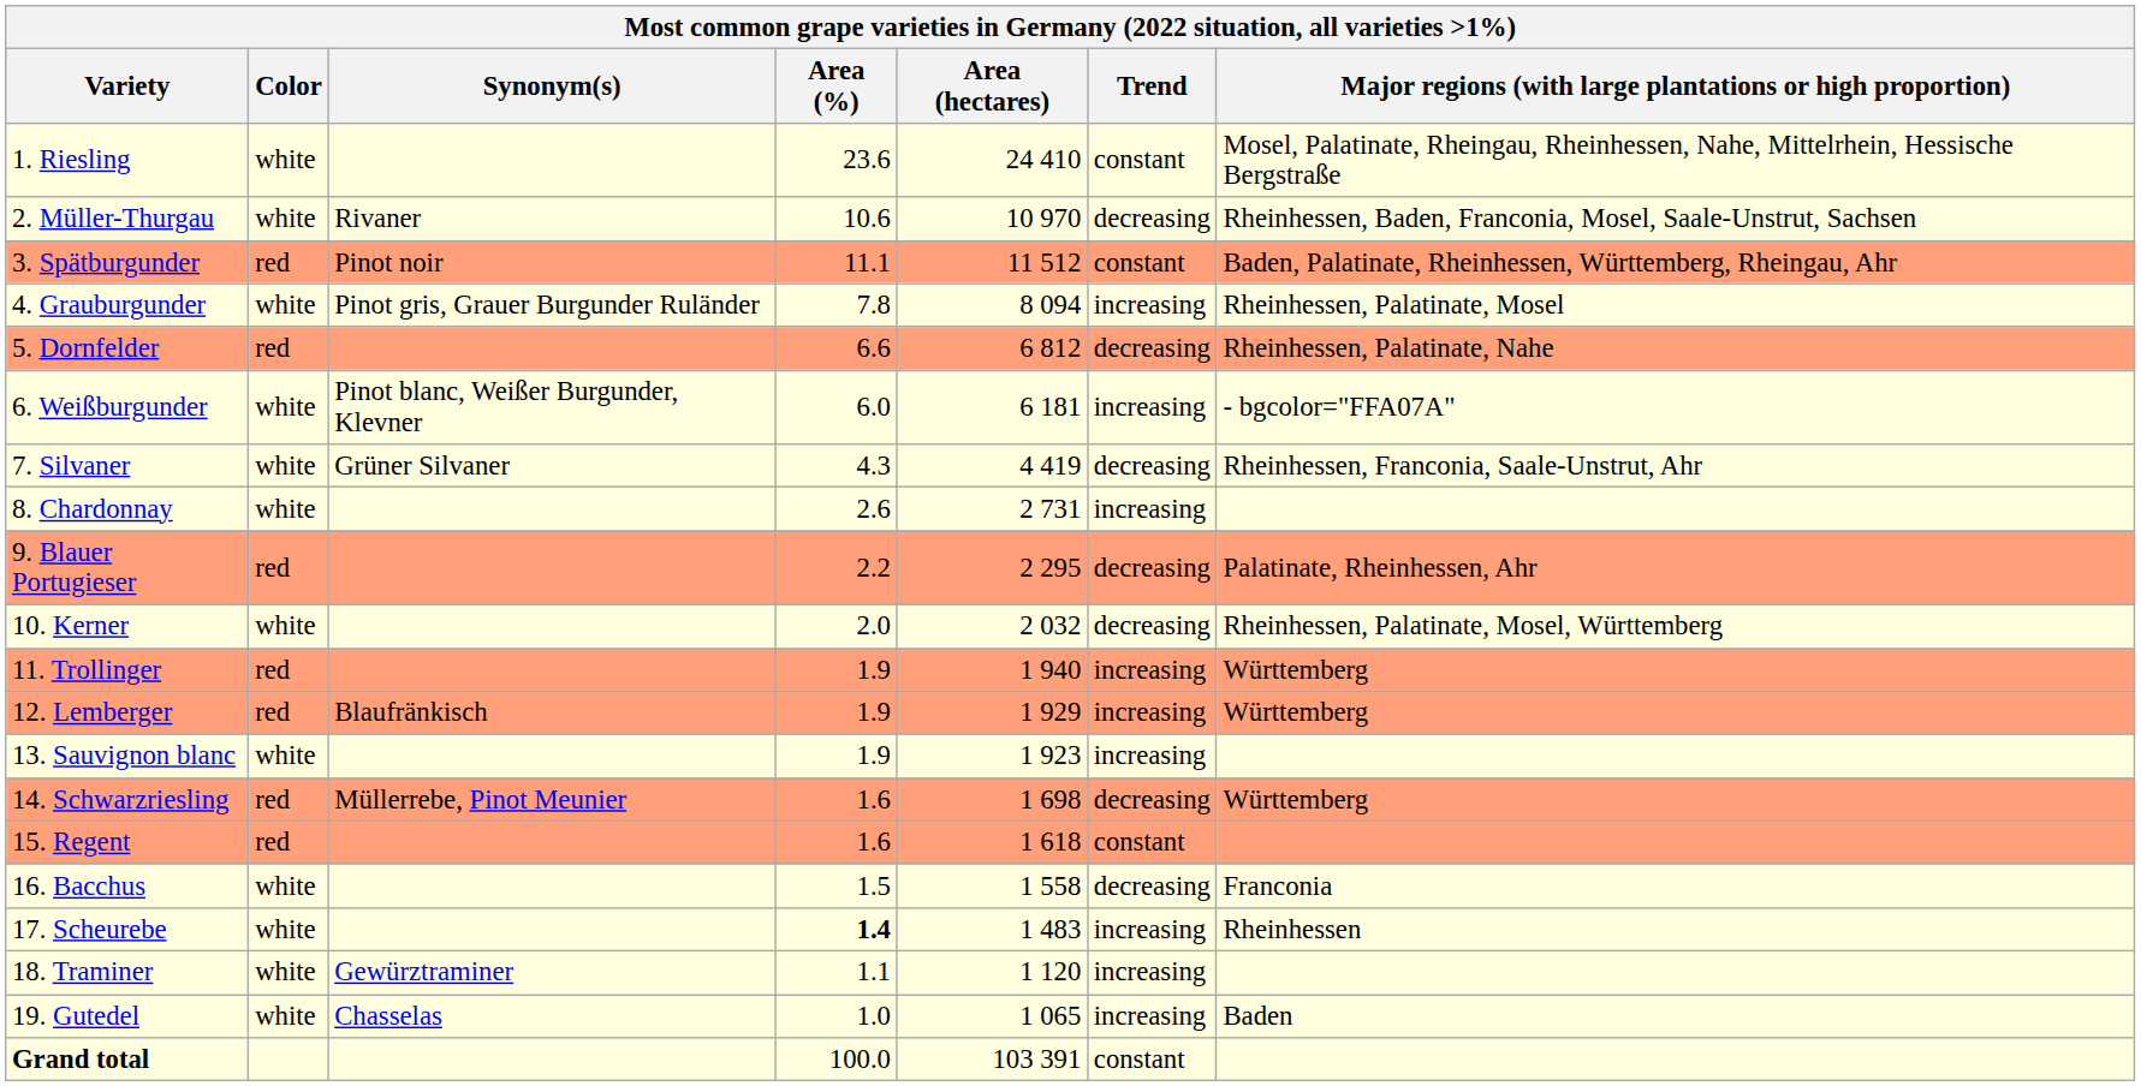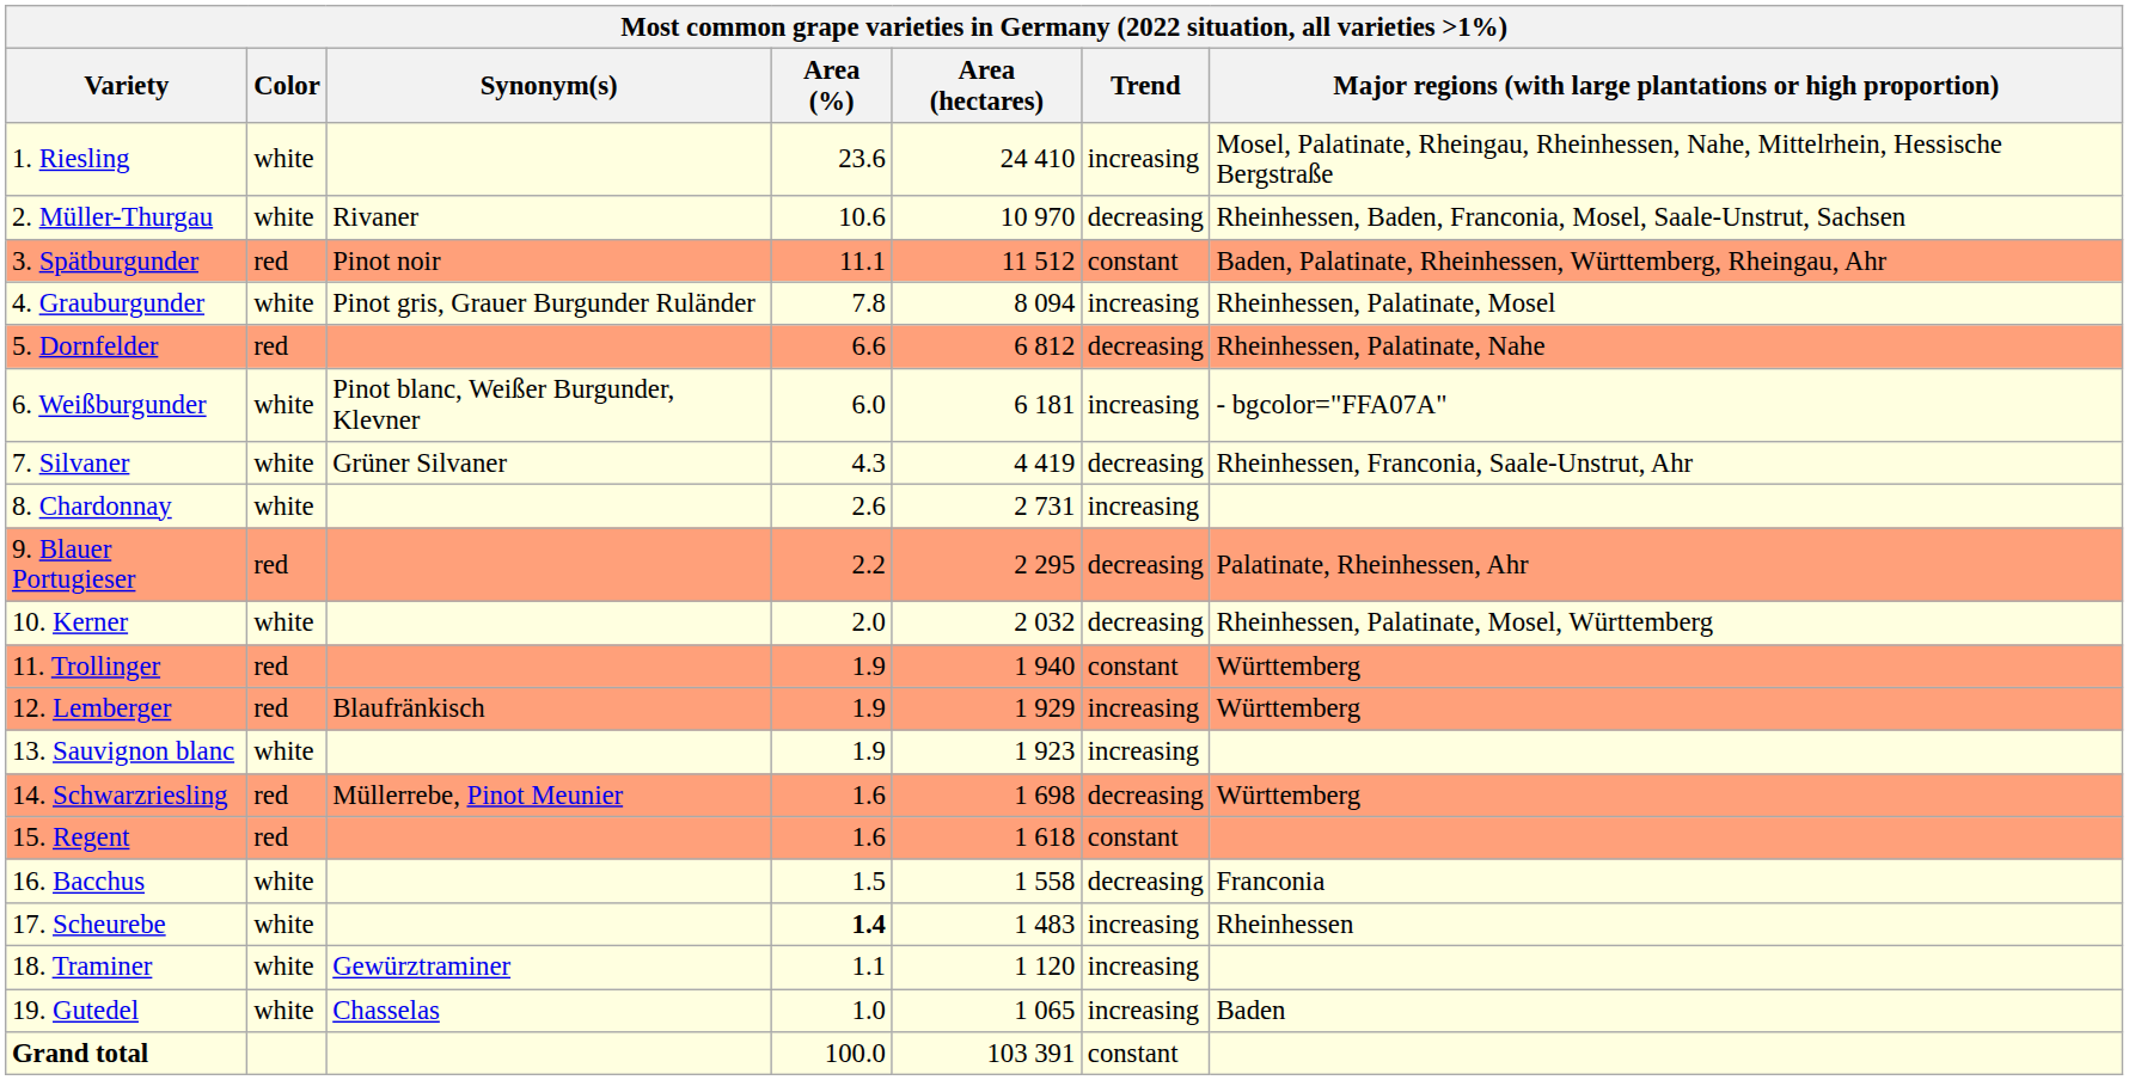 <table class="wikitable">
 <tr>
 <th colspan="7">Most common grape varieties in Germany (2022 situation, all varieties >1%)</th>
 </tr>
 <tr bgcolor="lightgrey">
 <th>Variety</th>
 <th>Color</th>
 <th>Synonym(s)</th>
 <th>Area (%)</th>
 <th>Area (hectares)</th>
 <th>Trend</th>
 <th>Major regions (with large plantations or high proportion)</th>
 </tr>
 <tr bgcolor="FFFFE0">
 <td>1. <a href='#'>Riesling</a></td>
 <td>white</td>
 <td></td>
 <td align="right">23.6</td>
 <td align="right">24 410</td>
-<td>constant</td>
+<td>increasing</td>
 <td>Mosel, Palatinate, Rheingau, Rheinhessen, Nahe, Mittelrhein, Hessische Bergstraße</td>
 </tr>
 <tr bgcolor="FFFFE0">
 <td>2. <a href='#'>Müller-Thurgau</a></td>
 <td>white</td>
 <td>Rivaner</td>
 <td align="right">10.6</td>
 <td align="right">10 970</td>
 <td>decreasing</td>
 <td>Rheinhessen, Baden, Franconia, Mosel, Saale-Unstrut, Sachsen</td>
 </tr>
 <tr bgcolor="FFA07A">
 <td>3. <a href='#'>Spätburgunder</a></td>
 <td>red</td>
 <td>Pinot noir</td>
 <td align="right">11.1</td>
 <td align="right">11 512</td>
 <td>constant</td>
 <td>Baden, Palatinate, Rheinhessen, Württemberg, Rheingau, Ahr</td>
 </tr>
 <tr bgcolor="FFFFE0">
 <td>4. <a href='#'>Grauburgunder</a></td>
 <td>white</td>
 <td>Pinot gris, Grauer Burgunder Ruländer</td>
 <td align="right">7.8</td>
 <td align="right">8 094</td>
 <td>increasing</td>
 <td>Rheinhessen, Palatinate, Mosel</td>
 </tr>
 <tr bgcolor="FFA07A">
 <td>5. <a href='#'>Dornfelder</a></td>
 <td>red</td>
 <td></td>
 <td align="right">6.6</td>
 <td align="right">6 812</td>
 <td>decreasing</td>
 <td>Rheinhessen, Palatinate, Nahe</td>
 </tr>
 <tr bgcolor="FFFFE0">
 <td>6. <a href='#'>Weißburgunder</a></td>
 <td>white</td>
 <td>Pinot blanc, Weißer Burgunder, Klevner</td>
 <td align="right">6.0</td>
 <td align="right">6 181</td>
 <td>increasing</td>
 <td Baden, Rheinhessen, Palatinate, Saale-Unstrut, Sachsen>- bgcolor="FFA07A"</td>
 </tr>
 <tr bgcolor="FFFFE0">
 <td>7. <a href='#'>Silvaner</a></td>
 <td>white</td>
 <td>Grüner Silvaner</td>
 <td align="right">4.3</td>
 <td align="right">4 419</td>
 <td>decreasing</td>
 <td>Rheinhessen, Franconia, Saale-Unstrut, Ahr</td>
 </tr>
 <tr bgcolor="FFFFE0">
 <td>8. <a href='#'>Chardonnay</a></td>
 <td>white</td>
 <td></td>
 <td align="right">2.6</td>
 <td align="right">2 731</td>
 <td>increasing</td>
 <td></td>
 </tr>
 <tr bgcolor="FFA07A">
 <td>9. <a href='#'>Blauer Portugieser</a></td>
 <td>red</td>
 <td></td>
 <td align="right">2.2</td>
 <td align="right">2 295</td>
 <td>decreasing</td>
 <td>Palatinate, Rheinhessen, Ahr</td>
 </tr>
 <tr bgcolor="FFFFE0">
 <td>10. <a href='#'>Kerner</a></td>
 <td>white</td>
 <td></td>
 <td align="right">2.0</td>
 <td align="right">2 032</td>
 <td>decreasing</td>
 <td>Rheinhessen, Palatinate, Mosel, Württemberg</td>
 </tr>
 <tr bgcolor="FFA07A">
 <td>11. <a href='#'>Trollinger</a></td>
 <td>red</td>
 <td></td>
 <td align="right">1.9</td>
 <td align="right">1 940</td>
-<td>increasing</td>
+<td>constant</td>
 <td>Württemberg</td>
 </tr>
 <tr bgcolor="FFA07A">
 <td>12. <a href='#'>Lemberger</a></td>
 <td>red</td>
 <td>Blaufränkisch</td>
 <td align="right">1.9</td>
 <td align="right">1 929</td>
 <td>increasing</td>
 <td>Württemberg</td>
 </tr>
 <tr bgcolor="FFFFE0">
 <td>13. <a href='#'>Sauvignon blanc</a></td>
 <td>white</td>
 <td></td>
 <td align="right">1.9</td>
 <td align="right">1 923</td>
 <td>increasing</td>
 <td></td>
 </tr>
 <tr bgcolor="FFA07A">
 <td>14. <a href='#'>Schwarzriesling</a></td>
 <td>red</td>
 <td>Müllerrebe, <a href='#'>Pinot Meunier</a></td>
 <td align="right">1.6</td>
 <td align="right">1 698</td>
 <td>decreasing</td>
 <td>Württemberg</td>
 </tr>
 <tr bgcolor="FFA07A">
 <td>15. <a href='#'>Regent</a></td>
 <td>red</td>
 <td></td>
 <td align="right">1.6</td>
 <td align="right">1 618</td>
 <td>constant</td>
 <td></td>
 </tr>
 <tr bgcolor="FFFFE0">
 <td>16. <a href='#'>Bacchus</a></td>
 <td>white</td>
 <td></td>
 <td align="right">1.5</td>
 <td align="right">1 558</td>
 <td>decreasing</td>
 <td>Franconia</td>
 </tr>
 <tr bgcolor="FFFFE0">
 <td>17. <a href='#'>Scheurebe</a></td>
 <td>white</td>
 <td></td>
 <td align="right"><strong>1.4</strong></td>
 <td align="right">1 483</td>
 <td>increasing</td>
 <td>Rheinhessen</td>
 </tr>
 <tr bgcolor="FFFFE0">
 <td>18. <a href='#'>Traminer</a></td>
 <td>white</td>
 <td><a href='#'>Gewürztraminer</a></td>
 <td align="right">1.1</td>
 <td align="right">1 120</td>
 <td>increasing</td>
 <td></td>
 </tr>
 <tr bgcolor="FFFFE0">
 <td>19. <a href='#'>Gutedel</a></td>
 <td>white</td>
 <td><a href='#'>Chasselas</a></td>
 <td align="right">1.0</td>
 <td align="right">1 065</td>
 <td>increasing</td>
 <td>Baden</td>
 </tr>
 <tr bgcolor="FFFFE0">
 <td><strong>Grand total</strong></td>
 <td></td>
 <td></td>
 <td align="right">100.0</td>
 <td align="right">103 391</td>
 <td>constant</td>
 <td></td>
 </tr>
 </table>
